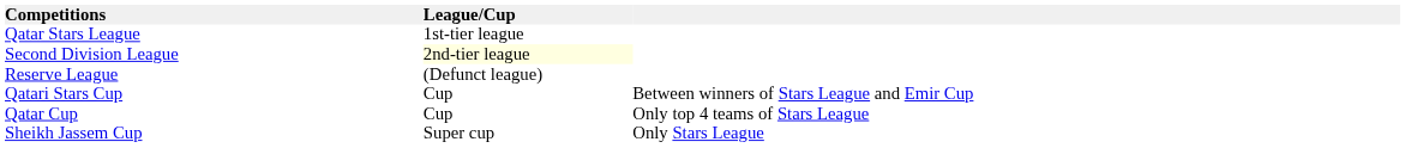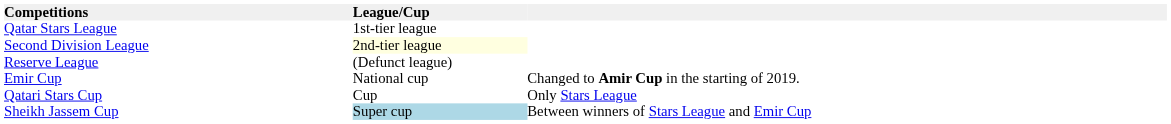 <table width="100%" cellspacing="0" cellpadding="0">
 <tr bgcolor="F0F0F0">
 <th width="30%" align="left"> Competitions</th>
 <th width="15%" align="left">League/Cup</th>
 <th width="55%" align="left"></th>
 </tr>
 <tr>
 <td><a href='#'>Qatar Stars League</a></td>
 <td>1st-tier league</td>
 <td></td>
 <td></td>
 </tr>
 <tr>
 <td><a href='#'>Second Division League</a></td>
 <td style="background: lightyellow;">2nd-tier league</td>
 <td></td>
 <td></td>
 </tr>
 <tr>
 <td><a href='#'>Reserve League</a></td>
 <td>(Defunct league)</td>
 <td></td>
 <td></td>
 </tr>
 <tr>
-<td><a href='#'>Qatari Stars Cup</a></td>
-<td>Cup</td>
-<td>Between winners of <a href='#'>Stars League</a> and <a href='#'>Emir Cup</a></td>
+<td><a href='#'>Emir Cup</a></td>
+<td>National cup</td>
+<td>Changed to <strong>Amir Cup</strong> in the starting of 2019.</td>
 <td></td>
 </tr>
 <tr>
-<td><a href='#'>Qatar Cup</a></td>
+<td><a href='#'>Qatari Stars Cup</a></td>
 <td>Cup</td>
-<td>Only top 4 teams of <a href='#'>Stars League</a></td>
+<td>Only <a href='#'>Stars League</a></td>
 <td></td>
 </tr>
 <tr>
 <td><a href='#'>Sheikh Jassem Cup</a></td>
-<td>Super cup</td>
-<td>Only <a href='#'>Stars League</a></td>
+<td style="background: lightblue;">Super cup</td>
+<td>Between winners of <a href='#'>Stars League</a> and <a href='#'>Emir Cup</a></td>
 <td></td>
 </tr>
 </table>
